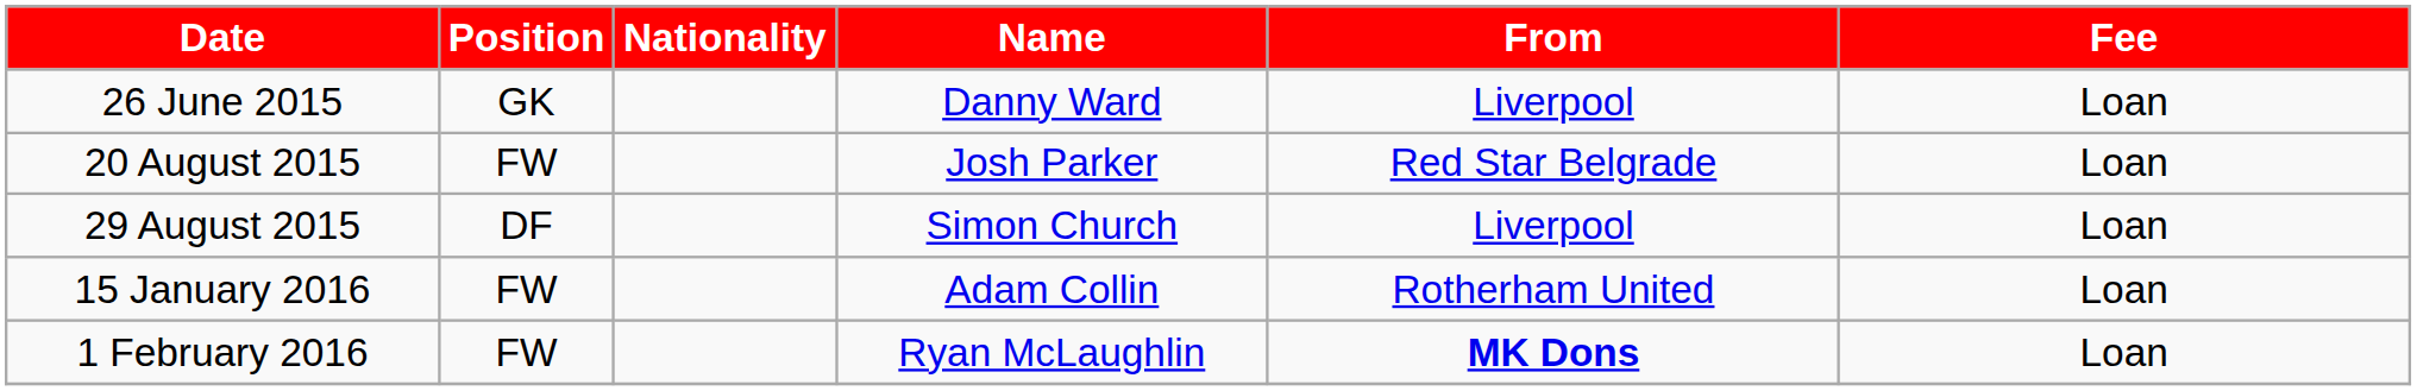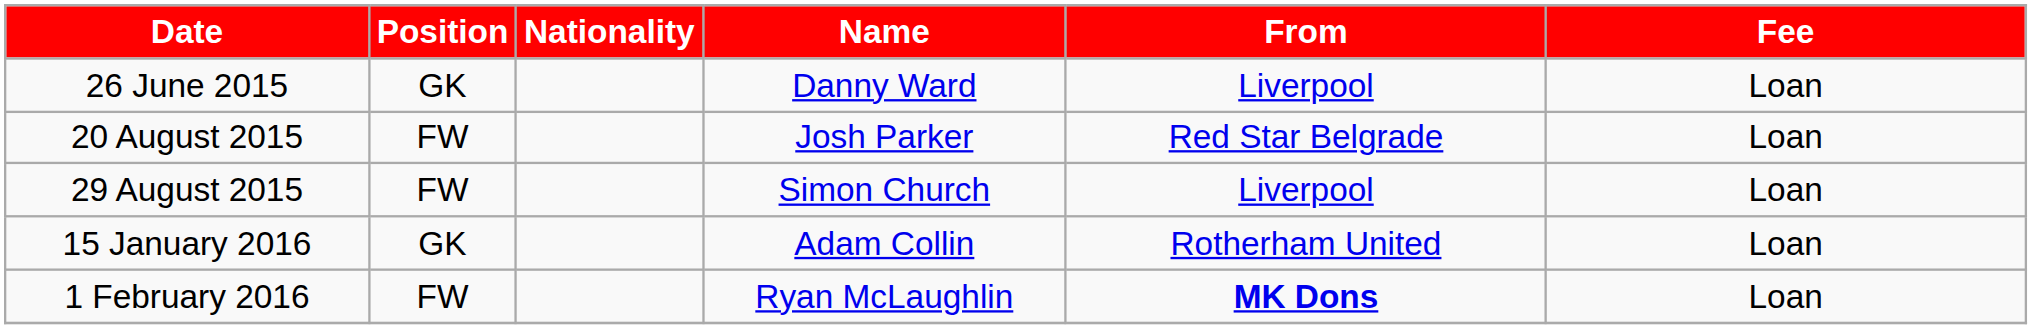 <table class="wikitable"  style="text-align:center; font-size:90%; ">
 <tr>
 <th style="background:#FF0000; color:#FFFFFF; width:150px;">Date</th>
 <th style="background:#FF0000; color:#FFFFFF; width:45px;">Position</th>
 <th style="background:#FF0000; color:#FFFFFF; width:45px;">Nationality</th>
 <th style="background:#FF0000; color:#FFFFFF; width:150px;">Name</th>
 <th style="background:#FF0000; color:#FFFFFF; width:200px;">From</th>
 <th style="background:#FF0000; color:#FFFFFF; width:200px;">Fee</th>
 </tr>
 <tr>
 <td>26 June 2015</td>
 <td>GK</td>
 <td></td>
 <td><a href='#'>Danny Ward</a></td>
 <td> <a href='#'>Liverpool</a></td>
 <td>Loan</td>
 </tr>
 <tr>
 <td>20 August 2015</td>
 <td>FW</td>
 <td></td>
 <td><a href='#'>Josh Parker</a></td>
 <td> <a href='#'>Red Star Belgrade</a></td>
 <td>Loan</td>
 </tr>
 <tr>
 <td>29 August 2015</td>
-<td>DF</td>
+<td>FW</td>
 <td></td>
 <td><a href='#'>Simon Church</a></td>
 <td> <a href='#'>Liverpool</a></td>
 <td>Loan</td>
 </tr>
 <tr>
 <td>15 January 2016</td>
-<td>FW</td>
+<td>GK</td>
 <td></td>
 <td><a href='#'>Adam Collin</a></td>
 <td> <a href='#'>Rotherham United</a></td>
 <td>Loan</td>
 </tr>
 <tr>
 <td>1 February 2016</td>
 <td>FW</td>
 <td></td>
 <td><a href='#'>Ryan McLaughlin</a></td>
 <td><strong> <a href='#'>MK Dons</a></strong></td>
 <td>Loan</td>
 </tr>
 <tr>
 </tr>
 </table>
